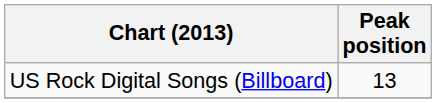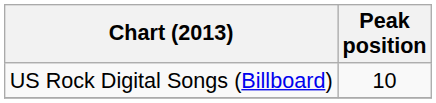 <table class="wikitable sortable" style="text-align:center;">
 <tr>
 <th>Chart (2013)</th>
 <th>Peak<br>position</th>
 </tr>
 <tr>
 <td>US Rock Digital Songs (<a href='#'>Billboard</a>)</td>
-<td>13</td>
+<td>10</td>
 </tr>
 <tr>
 </tr>
 </table>
